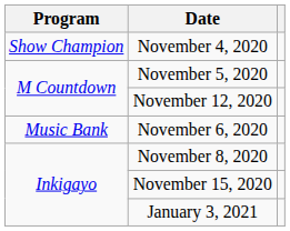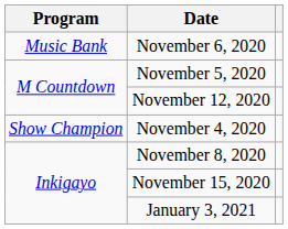 <table class="sortable wikitable" style="text-align:center;">
 <tr>
 <th>Program</th>
 <th width="130">Date</th>
 <th class="unsortable"></th>
 </tr>
 <tr>
-<td><em><a href='#'>Show Champion</a></em></td>
-<td>November 4, 2020</td>
-<td style="text-align:center;"></td>
+<td><em><a href='#'>Music Bank</a></em></td>
+<td>November 6, 2020</td>
+<td></td>
 </tr>
 <tr>
 <td rowspan="2"><em><a href='#'>M Countdown</a></em></td>
 <td>November 5, 2020</td>
 <td></td>
 </tr>
 <tr>
 <td>November 12, 2020</td>
 <td></td>
 </tr>
 <tr>
-<td><em><a href='#'>Music Bank</a></em></td>
-<td>November 6, 2020</td>
-<td></td>
+<td><em><a href='#'>Show Champion</a></em></td>
+<td>November 4, 2020</td>
+<td style="text-align:center;"></td>
 </tr>
 <tr>
 <td rowspan="3"><em><a href='#'>Inkigayo</a></em></td>
 <td>November 8, 2020</td>
 <td></td>
 </tr>
 <tr>
 <td>November 15, 2020</td>
 <td></td>
 </tr>
 <tr>
 <td>January 3, 2021</td>
 <td></td>
 </tr>
 </table>
